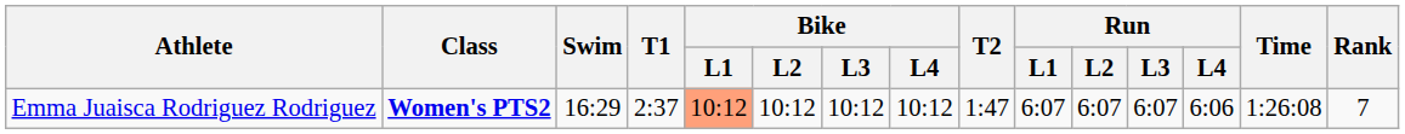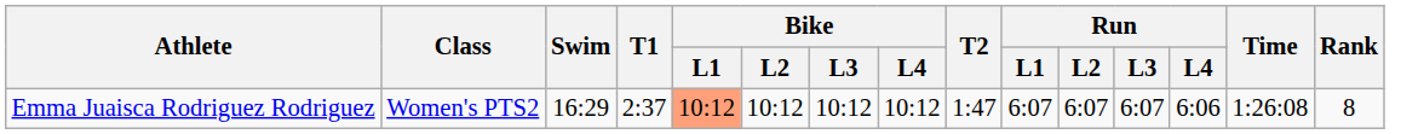 <table class="wikitable" style="font-size:90%">
 <tr>
 <th rowspan="2">Athlete</th>
 <th rowspan="2">Class</th>
 <th rowspan="2">Swim</th>
 <th rowspan="2">T1</th>
 <th colspan="4">Bike</th>
 <th rowspan="2">T2</th>
 <th colspan="4">Run</th>
 <th rowspan="2">Time</th>
 <th rowspan="2">Rank</th>
 </tr>
 <tr>
 <th>L1</th>
 <th>L2</th>
 <th>L3</th>
 <th>L4</th>
 <th>L1</th>
 <th>L2</th>
 <th>L3</th>
 <th>L4</th>
 </tr>
 <tr align=center>
 <td align=left><a href='#'>Emma Juaisca Rodriguez Rodriguez</a></td>
-<td align=left><strong><a href='#'>Women's PTS2</a></strong></td>
+<td align=left><a href='#'>Women's PTS2</a></td>
 <td>16:29</td>
 <td>2:37</td>
 <td style="background: lightsalmon;">10:12</td>
 <td>10:12</td>
 <td>10:12</td>
 <td>10:12</td>
 <td>1:47</td>
 <td>6:07</td>
 <td>6:07</td>
 <td>6:07</td>
 <td>6:06</td>
 <td>1:26:08</td>
-<td>7</td>
+<td>8</td>
 </tr>
 </table>
